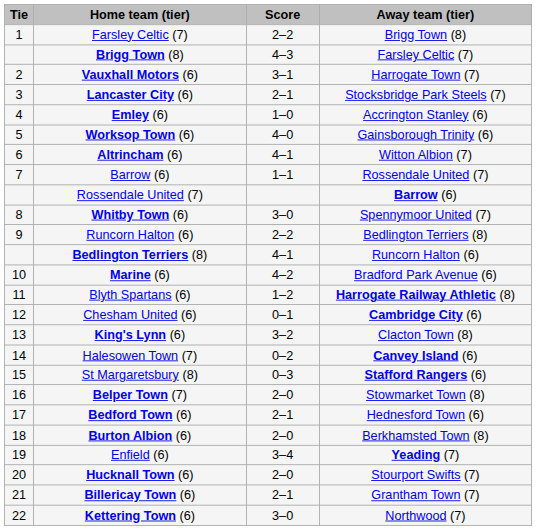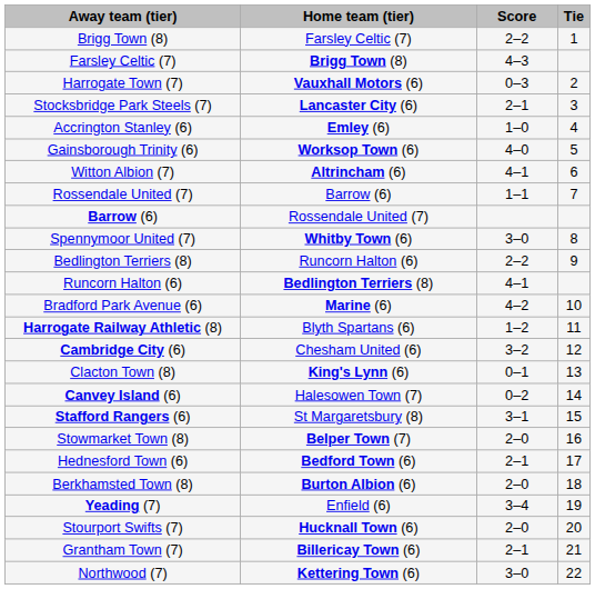 <table class="wikitable" style="width: 600px; background:WhiteSmoke; text-align:center; font-size:90%">
 <tr>
-<td scope="col" style="width:  5.00%; background:silver;"><strong>Tie</strong></td>
+<td scope="col" style="width: 36.25%; background:silver;"><strong>Away team (tier)</strong></td>
 <td scope="col" style="width: 36.25%; background:silver;"><strong>Home team (tier)</strong></td>
 <td scope="col" style="width: 12.50%; background:silver;"><strong>Score</strong></td>
-<td scope="col" style="width: 36.25%; background:silver;"><strong>Away team (tier)</strong></td>
+<td scope="col" style="width:  5.00%; background:silver;"><strong>Tie</strong></td>
 </tr>
 <tr>
-<td>1</td>
+<td><a href='#'>Brigg Town</a> (8)</td>
 <td><a href='#'>Farsley Celtic</a> (7)</td>
 <td>2–2</td>
-<td><a href='#'>Brigg Town</a> (8)</td>
+<td>1</td>
 </tr>
 <tr>
-<td><em></em></td>
+<td><a href='#'>Farsley Celtic</a> (7)</td>
 <td><strong><a href='#'>Brigg Town</a></strong> (8)</td>
 <td>4–3</td>
-<td><a href='#'>Farsley Celtic</a> (7)</td>
+<td><em></em></td>
 </tr>
 <tr>
+<td><a href='#'>Harrogate Town</a> (7)</td>
+<td><strong><a href='#'>Vauxhall Motors</a></strong> (6)</td>
+<td>0–3</td>
 <td>2</td>
-<td><strong><a href='#'>Vauxhall Motors</a></strong> (6)</td>
-<td>3–1</td>
-<td><a href='#'>Harrogate Town</a> (7)</td>
 </tr>
 <tr>
-<td>3</td>
+<td><a href='#'>Stocksbridge Park Steels</a> (7)</td>
 <td><strong><a href='#'>Lancaster City</a></strong> (6)</td>
 <td>2–1</td>
-<td><a href='#'>Stocksbridge Park Steels</a> (7)</td>
+<td>3</td>
 </tr>
 <tr>
-<td>4</td>
+<td><a href='#'>Accrington Stanley</a> (6)</td>
 <td><strong><a href='#'>Emley</a></strong> (6)</td>
 <td>1–0</td>
-<td><a href='#'>Accrington Stanley</a> (6)</td>
+<td>4</td>
 </tr>
 <tr>
-<td>5</td>
+<td><a href='#'>Gainsborough Trinity</a> (6)</td>
 <td><strong><a href='#'>Worksop Town</a></strong> (6)</td>
 <td>4–0</td>
-<td><a href='#'>Gainsborough Trinity</a> (6)</td>
+<td>5</td>
 </tr>
 <tr>
-<td>6</td>
+<td><a href='#'>Witton Albion</a> (7)</td>
 <td><strong><a href='#'>Altrincham</a></strong> (6)</td>
 <td>4–1</td>
-<td><a href='#'>Witton Albion</a> (7)</td>
+<td>6</td>
 </tr>
 <tr>
-<td>7</td>
+<td><a href='#'>Rossendale United</a> (7)</td>
 <td><a href='#'>Barrow</a> (6)</td>
 <td>1–1</td>
-<td><a href='#'>Rossendale United</a> (7)</td>
+<td>7</td>
 </tr>
 <tr>
-<td><em></em></td>
+<td><strong><a href='#'>Barrow</a></strong> (6)</td>
 <td><a href='#'>Rossendale United</a> (7)</td>
 <td></td>
-<td><strong><a href='#'>Barrow</a></strong> (6)</td>
+<td><em></em></td>
 </tr>
 <tr>
-<td>8</td>
+<td><a href='#'>Spennymoor United</a> (7)</td>
 <td><strong><a href='#'>Whitby Town</a></strong> (6)</td>
 <td>3–0</td>
-<td><a href='#'>Spennymoor United</a> (7)</td>
+<td>8</td>
 </tr>
 <tr>
-<td>9</td>
+<td><a href='#'>Bedlington Terriers</a> (8)</td>
 <td><a href='#'>Runcorn Halton</a> (6)</td>
 <td>2–2</td>
-<td><a href='#'>Bedlington Terriers</a> (8)</td>
+<td>9</td>
 </tr>
 <tr>
-<td><em></em></td>
+<td><a href='#'>Runcorn Halton</a> (6)</td>
 <td><strong><a href='#'>Bedlington Terriers</a></strong> (8)</td>
 <td>4–1</td>
-<td><a href='#'>Runcorn Halton</a> (6)</td>
+<td><em></em></td>
 </tr>
 <tr>
-<td>10</td>
+<td><a href='#'>Bradford Park Avenue</a> (6)</td>
 <td><strong><a href='#'>Marine</a></strong> (6)</td>
 <td>4–2</td>
-<td><a href='#'>Bradford Park Avenue</a> (6)</td>
+<td>10</td>
 </tr>
 <tr>
-<td>11</td>
+<td><strong><a href='#'>Harrogate Railway Athletic</a></strong> (8)</td>
 <td><a href='#'>Blyth Spartans</a> (6)</td>
 <td>1–2</td>
-<td><strong><a href='#'>Harrogate Railway Athletic</a></strong> (8)</td>
+<td>11</td>
 </tr>
 <tr>
+<td><strong><a href='#'>Cambridge City</a></strong> (6)</td>
+<td><a href='#'>Chesham United</a> (6)</td>
+<td>3–2</td>
 <td>12</td>
-<td><a href='#'>Chesham United</a> (6)</td>
-<td>0–1</td>
-<td><strong><a href='#'>Cambridge City</a></strong> (6)</td>
 </tr>
 <tr>
+<td><a href='#'>Clacton Town</a> (8)</td>
+<td><strong><a href='#'>King's Lynn</a></strong> (6)</td>
+<td>0–1</td>
 <td>13</td>
-<td><strong><a href='#'>King's Lynn</a></strong> (6)</td>
-<td>3–2</td>
-<td><a href='#'>Clacton Town</a> (8)</td>
 </tr>
 <tr>
-<td>14</td>
+<td><strong><a href='#'>Canvey Island</a></strong> (6)</td>
 <td><a href='#'>Halesowen Town</a> (7)</td>
 <td>0–2</td>
-<td><strong><a href='#'>Canvey Island</a></strong> (6)</td>
+<td>14</td>
 </tr>
 <tr>
+<td><strong><a href='#'>Stafford Rangers</a></strong> (6)</td>
+<td><a href='#'>St Margaretsbury</a> (8)</td>
+<td>3–1</td>
 <td>15</td>
-<td><a href='#'>St Margaretsbury</a> (8)</td>
-<td>0–3</td>
-<td><strong><a href='#'>Stafford Rangers</a></strong> (6)</td>
 </tr>
 <tr>
-<td>16</td>
+<td><a href='#'>Stowmarket Town</a> (8)</td>
 <td><strong><a href='#'>Belper Town</a></strong> (7)</td>
 <td>2–0</td>
-<td><a href='#'>Stowmarket Town</a> (8)</td>
+<td>16</td>
 </tr>
 <tr>
-<td>17</td>
+<td><a href='#'>Hednesford Town</a> (6)</td>
 <td><strong><a href='#'>Bedford Town</a></strong> (6)</td>
 <td>2–1</td>
-<td><a href='#'>Hednesford Town</a> (6)</td>
+<td>17</td>
 </tr>
 <tr>
-<td>18</td>
+<td><a href='#'>Berkhamsted Town</a> (8)</td>
 <td><strong><a href='#'>Burton Albion</a></strong> (6)</td>
 <td>2–0</td>
-<td><a href='#'>Berkhamsted Town</a> (8)</td>
+<td>18</td>
 </tr>
 <tr>
-<td>19</td>
+<td><strong><a href='#'>Yeading</a></strong> (7)</td>
 <td><a href='#'>Enfield</a> (6)</td>
 <td>3–4</td>
-<td><strong><a href='#'>Yeading</a></strong> (7)</td>
+<td>19</td>
 </tr>
 <tr>
-<td>20</td>
+<td><a href='#'>Stourport Swifts</a> (7)</td>
 <td><strong><a href='#'>Hucknall Town</a></strong> (6)</td>
 <td>2–0</td>
-<td><a href='#'>Stourport Swifts</a> (7)</td>
+<td>20</td>
 </tr>
 <tr>
-<td>21</td>
+<td><a href='#'>Grantham Town</a> (7)</td>
 <td><strong><a href='#'>Billericay Town</a></strong> (6)</td>
 <td>2–1</td>
-<td><a href='#'>Grantham Town</a> (7)</td>
+<td>21</td>
 </tr>
 <tr>
-<td>22</td>
+<td><a href='#'>Northwood</a> (7)</td>
 <td><strong><a href='#'>Kettering Town</a></strong> (6)</td>
 <td>3–0</td>
-<td><a href='#'>Northwood</a> (7)</td>
+<td>22</td>
 </tr>
 </table>
